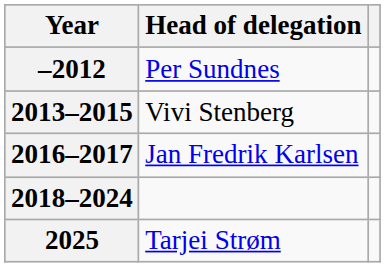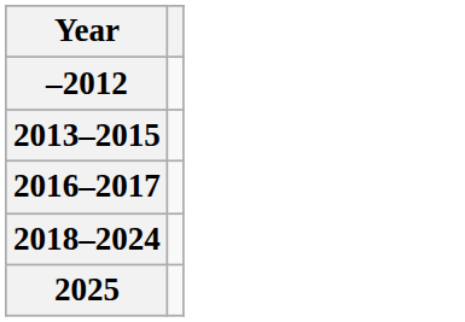 <table class="wikitable plainrowheaders">
 <tr>
 <th>Year</th>
-<th>Head of delegation</th>
 <th></th>
 </tr>
 <tr>
 <th scope="row">–2012</th>
-<td><a href='#'>Per Sundnes</a></td>
 <td></td>
 </tr>
 <tr>
 <th scope="row">2013–2015</th>
-<td>Vivi Stenberg</td>
 <td></td>
 </tr>
 <tr>
 <th scope="row">2016–2017</th>
-<td><a href='#'>Jan Fredrik Karlsen</a></td>
 <td></td>
 </tr>
 <tr>
 <th scope="row">2018–2024</th>
 <td></td>
-<td></td>
 </tr>
 <tr>
 <th scope="row">2025</th>
-<td><a href='#'>Tarjei Strøm</a></td>
 <td></td>
 </tr>
 </table>
